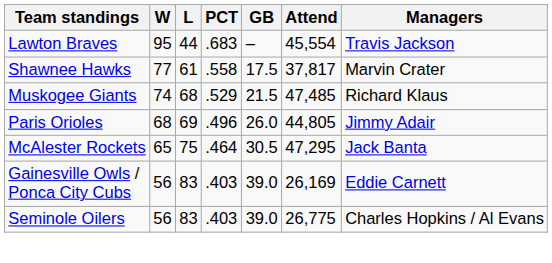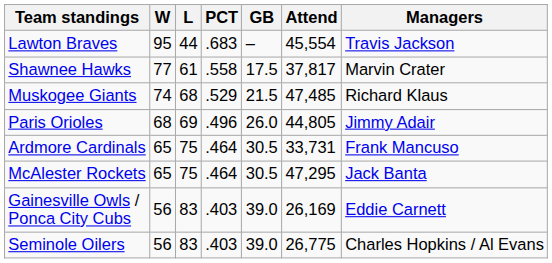 <table class="wikitable">
 <tr>
 <th>Team standings</th>
 <th>W</th>
 <th>L</th>
 <th>PCT</th>
 <th>GB</th>
 <th>Attend</th>
 <th>Managers</th>
 </tr>
 <tr>
 <td><a href='#'>Lawton Braves</a></td>
 <td>95</td>
 <td>44</td>
 <td>.683</td>
 <td>–</td>
 <td>45,554</td>
 <td><a href='#'>Travis Jackson</a></td>
 </tr>
 <tr>
 <td><a href='#'>Shawnee Hawks</a></td>
 <td>77</td>
 <td>61</td>
 <td>.558</td>
 <td>17.5</td>
 <td>37,817</td>
 <td>Marvin Crater</td>
 </tr>
 <tr>
 <td><a href='#'>Muskogee Giants</a></td>
 <td>74</td>
 <td>68</td>
 <td>.529</td>
 <td>21.5</td>
 <td>47,485</td>
 <td>Richard Klaus</td>
 </tr>
 <tr>
 <td><a href='#'>Paris Orioles</a></td>
 <td>68</td>
 <td>69</td>
 <td>.496</td>
 <td>26.0</td>
 <td>44,805</td>
 <td><a href='#'>Jimmy Adair</a></td>
 </tr>
 <tr>
+<td><a href='#'>Ardmore Cardinals</a></td>
+<td>65</td>
+<td>75</td>
+<td>.464</td>
+<td>30.5</td>
+<td>33,731</td>
+<td><a href='#'>Frank Mancuso</a></td>
+</tr>
+<tr>
 <td><a href='#'>McAlester Rockets</a></td>
 <td>65</td>
 <td>75</td>
 <td>.464</td>
 <td>30.5</td>
 <td>47,295</td>
 <td><a href='#'>Jack Banta</a></td>
 </tr>
 <tr>
 <td><a href='#'>Gainesville Owls</a> /<br><a href='#'>Ponca City Cubs</a></td>
 <td>56</td>
 <td>83</td>
 <td>.403</td>
 <td>39.0</td>
 <td>26,169</td>
 <td><a href='#'>Eddie Carnett</a></td>
 </tr>
 <tr>
 <td><a href='#'>Seminole Oilers</a></td>
 <td>56</td>
 <td>83</td>
 <td>.403</td>
 <td>39.0</td>
 <td>26,775</td>
 <td>Charles Hopkins / Al Evans</td>
 </tr>
 </table>
